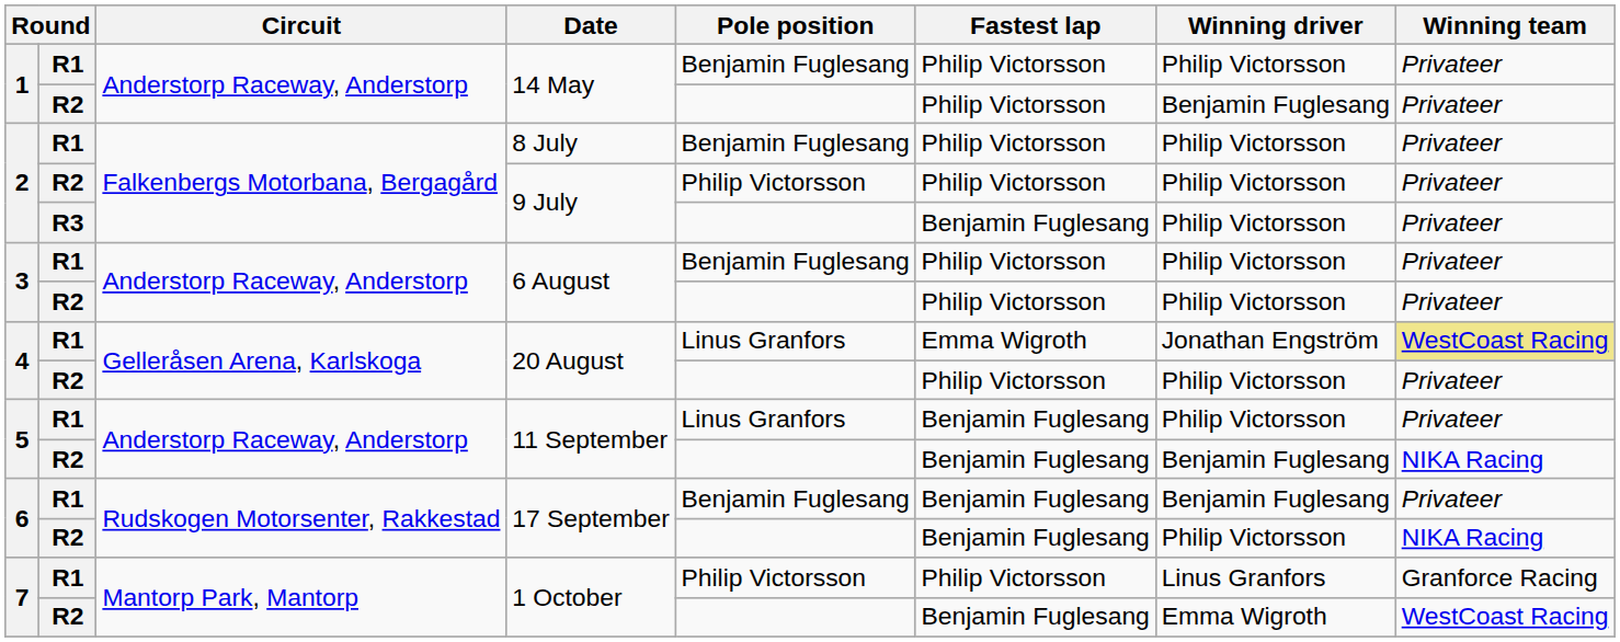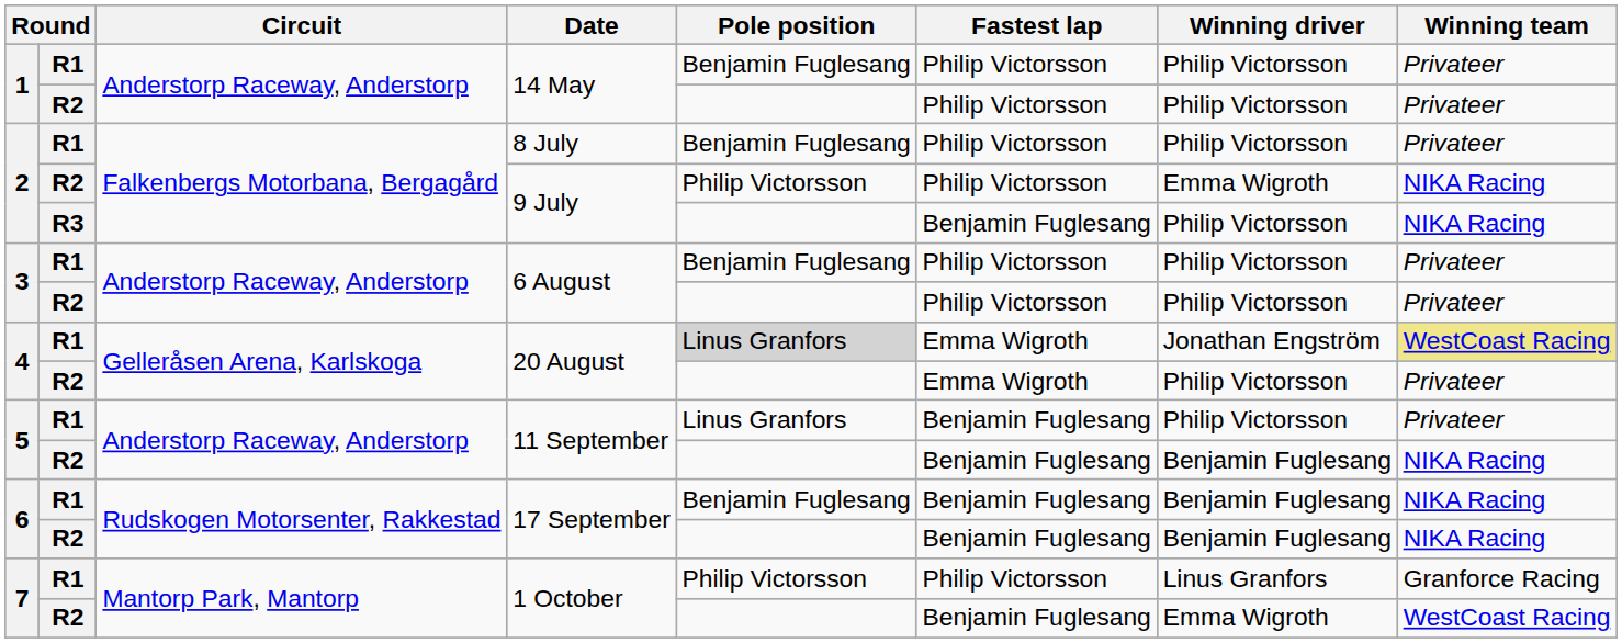 <table class="wikitable" style="font-size: 85%">
 <tr>
 <th colspan=2>Round</th>
 <th>Circuit</th>
 <th>Date</th>
 <th>Pole position</th>
 <th>Fastest lap</th>
 <th>Winning driver</th>
 <th>Winning team</th>
 </tr>
 <tr>
 <th rowspan=2>1</th>
 <th>R1</th>
 <td rowspan=2> <a href='#'>Anderstorp Raceway</a>, <a href='#'>Anderstorp</a></td>
 <td rowspan=2>14 May</td>
 <td> Benjamin Fuglesang</td>
 <td> Philip Victorsson</td>
 <td> Philip Victorsson</td>
 <td><em>Privateer</em></td>
 </tr>
 <tr>
 <th>R2</th>
 <td></td>
 <td> Philip Victorsson</td>
-<td> Benjamin Fuglesang</td>
+<td> Philip Victorsson</td>
 <td><em>Privateer</em></td>
 </tr>
 <tr>
 <th rowspan=3>2</th>
 <th>R1</th>
 <td rowspan=3> <a href='#'>Falkenbergs Motorbana</a>, <a href='#'>Bergagård</a></td>
 <td>8 July</td>
 <td> Benjamin Fuglesang</td>
 <td> Philip Victorsson</td>
 <td> Philip Victorsson</td>
 <td><em>Privateer</em></td>
 </tr>
 <tr>
 <th>R2</th>
 <td rowspan=2>9 July</td>
 <td> Philip Victorsson</td>
 <td> Philip Victorsson</td>
-<td> Philip Victorsson</td>
-<td><em>Privateer</em></td>
+<td> Emma Wigroth</td>
+<td> <a href='#'>NIKA Racing</a></td>
 </tr>
 <tr>
 <th>R3</th>
 <td></td>
 <td> Benjamin Fuglesang</td>
 <td> Philip Victorsson</td>
-<td><em>Privateer</em></td>
+<td> <a href='#'>NIKA Racing</a></td>
 </tr>
 <tr>
 <th rowspan=2>3</th>
 <th>R1</th>
 <td rowspan=2> <a href='#'>Anderstorp Raceway</a>, <a href='#'>Anderstorp</a></td>
 <td rowspan=2>6 August</td>
 <td> Benjamin Fuglesang</td>
 <td> Philip Victorsson</td>
 <td> Philip Victorsson</td>
 <td><em>Privateer</em></td>
 </tr>
 <tr>
 <th>R2</th>
 <td></td>
 <td> Philip Victorsson</td>
 <td> Philip Victorsson</td>
 <td><em>Privateer</em></td>
 </tr>
 <tr>
 <th rowspan=2>4</th>
 <th>R1</th>
 <td rowspan=2> <a href='#'>Gelleråsen Arena</a>, <a href='#'>Karlskoga</a></td>
 <td rowspan=2>20 August</td>
-<td> Linus Granfors</td>
+<td style="background: lightgrey;"> Linus Granfors</td>
 <td> Emma Wigroth</td>
 <td> Jonathan Engström</td>
 <td style="background: khaki;"> <a href='#'>WestCoast Racing</a></td>
 </tr>
 <tr>
 <th>R2</th>
 <td></td>
-<td> Philip Victorsson</td>
+<td> Emma Wigroth</td>
 <td> Philip Victorsson</td>
 <td><em>Privateer</em></td>
 </tr>
 <tr>
 <th rowspan=2>5</th>
 <th>R1</th>
 <td rowspan=2> <a href='#'>Anderstorp Raceway</a>, <a href='#'>Anderstorp</a></td>
 <td rowspan=2>11 September</td>
 <td> Linus Granfors</td>
 <td> Benjamin Fuglesang</td>
 <td> Philip Victorsson</td>
 <td><em>Privateer</em></td>
 </tr>
 <tr>
 <th>R2</th>
 <td></td>
 <td> Benjamin Fuglesang</td>
 <td> Benjamin Fuglesang</td>
 <td> <a href='#'>NIKA Racing</a></td>
 </tr>
 <tr>
 <th rowspan=2>6</th>
 <th>R1</th>
 <td rowspan=2> <a href='#'>Rudskogen Motorsenter</a>, <a href='#'>Rakkestad</a></td>
 <td rowspan=2>17 September</td>
 <td> Benjamin Fuglesang</td>
 <td> Benjamin Fuglesang</td>
 <td> Benjamin Fuglesang</td>
-<td><em>Privateer</em></td>
+<td> <a href='#'>NIKA Racing</a></td>
 </tr>
 <tr>
 <th>R2</th>
 <td></td>
 <td> Benjamin Fuglesang</td>
-<td> Philip Victorsson</td>
+<td> Benjamin Fuglesang</td>
 <td> <a href='#'>NIKA Racing</a></td>
 </tr>
 <tr>
 <th rowspan=2>7</th>
 <th>R1</th>
 <td rowspan=2> <a href='#'>Mantorp Park</a>, <a href='#'>Mantorp</a></td>
 <td rowspan=2>1 October</td>
 <td> Philip Victorsson</td>
 <td> Philip Victorsson</td>
 <td> Linus Granfors</td>
 <td> Granforce Racing</td>
 </tr>
 <tr>
 <th>R2</th>
 <td></td>
 <td> Benjamin Fuglesang</td>
 <td> Emma Wigroth</td>
 <td> <a href='#'>WestCoast Racing</a></td>
 </tr>
 </table>
